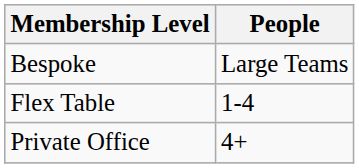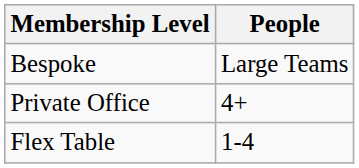 <table class="wikitable">
 <tr>
 <th>Membership Level</th>
 <th>People</th>
 </tr>
 <tr>
 <td>Bespoke</td>
 <td>Large Teams</td>
 </tr>
 <tr>
+<td>Private Office</td>
+<td>4+</td>
+</tr>
+<tr>
 <td>Flex Table</td>
 <td>1-4</td>
 </tr>
-<tr>
-<td>Private Office</td>
-<td>4+</td>
-</tr>
 </table>
